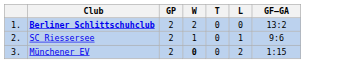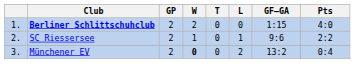 <table class="wikitable">
 <tr>
 <th width="30"></th>
 <th width="200">Club</th>
 <th width="30">GP</th>
 <th width="30">W</th>
 <th width="30">T</th>
 <th width="30">L</th>
 <th width="70">GF–GA</th>
+<th width="70">Pts</th>
 </tr>
 <tr bgcolor="#BCD2EE" align="center">
 <td>1.</td>
 <td align="left"><strong><a href='#'>Berliner Schlittschuhclub</a></strong></td>
 <td>2</td>
 <td>2</td>
 <td>0</td>
 <td>0</td>
-<td>13:2</td>
+<td>1:15</td>
+<td>4:0</td>
 </tr>
 <tr bgcolor=#BCD2EE align="center">
 <td>2.</td>
 <td align="left"><a href='#'>SC Riessersee</a></td>
 <td>2</td>
 <td>1</td>
 <td>0</td>
 <td>1</td>
 <td>9:6</td>
+<td>2:2</td>
 </tr>
 <tr bgcolor=#BCD2EE align="center">
 <td>3.</td>
 <td align="left"><a href='#'>Münchener EV</a></td>
 <td>2</td>
 <td><strong>0</strong></td>
 <td>0</td>
 <td>2</td>
-<td>1:15</td>
+<td>13:2</td>
+<td>0:4</td>
 </tr>
 </table>
